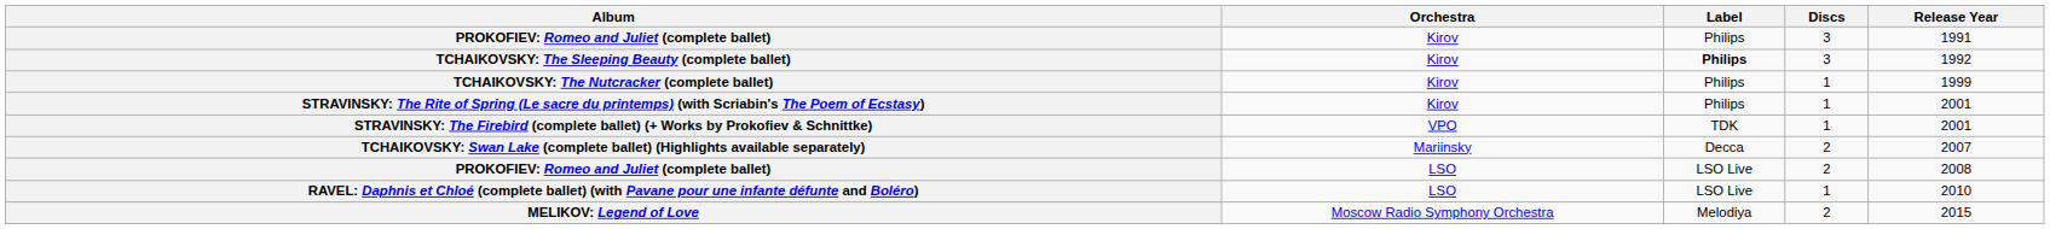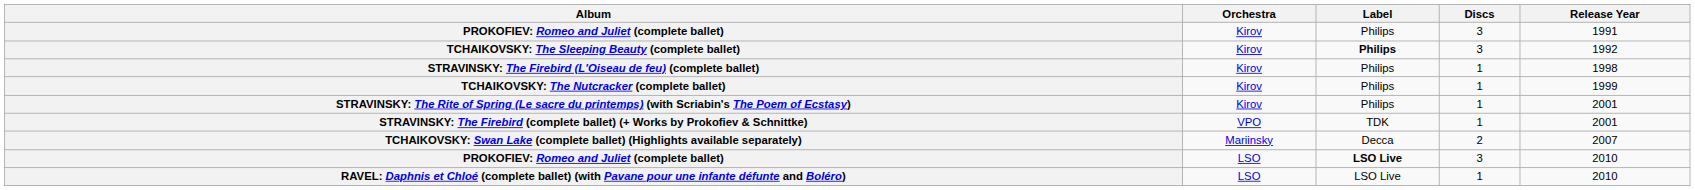 <table class="sortable wikitable" style="font-size: smaller; text-align: center; width: 100%;">
 <tr>
 <th>Album</th>
 <th>Orchestra</th>
 <th>Label</th>
 <th>Discs</th>
 <th>Release Year</th>
 </tr>
 <tr>
 <th>PROKOFIEV: <em><a href='#'>Romeo and Juliet</a></em> (complete ballet)</th>
 <td><a href='#'>Kirov</a></td>
 <td>Philips</td>
 <td>3</td>
 <td>1991</td>
 </tr>
 <tr>
 <th>TCHAIKOVSKY: <em><a href='#'>The Sleeping Beauty</a></em> (complete ballet)</th>
 <td><a href='#'>Kirov</a></td>
 <td><strong>Philips</strong></td>
 <td>3</td>
 <td>1992</td>
+</tr>
+<tr>
+<th>STRAVINSKY: <em><a href='#'>The Firebird (L'Oiseau de feu)</a></em> (complete ballet)</th>
+<td><a href='#'>Kirov</a></td>
+<td>Philips</td>
+<td>1</td>
+<td>1998</td>
 </tr>
 <tr>
 <th>TCHAIKOVSKY: <em><a href='#'>The Nutcracker</a></em> (complete ballet)</th>
 <td><a href='#'>Kirov</a></td>
 <td>Philips</td>
 <td>1</td>
 <td>1999</td>
 </tr>
 <tr>
 <th>STRAVINSKY: <em><a href='#'>The Rite of Spring (Le sacre du printemps)</a></em> (with Scriabin's <em><a href='#'>The Poem of Ecstasy</a></em>)</th>
 <td><a href='#'>Kirov</a></td>
 <td>Philips</td>
 <td>1</td>
 <td>2001</td>
 </tr>
 <tr>
 <th>STRAVINSKY: <em><a href='#'>The Firebird</a></em> (complete ballet) (+ Works by Prokofiev & Schnittke)</th>
 <td><a href='#'>VPO</a></td>
 <td>TDK</td>
 <td>1</td>
 <td>2001</td>
 </tr>
 <tr>
 <th>TCHAIKOVSKY: <em><a href='#'>Swan Lake</a></em> (complete ballet) (Highlights available separately)</th>
 <td><a href='#'>Mariinsky</a></td>
 <td>Decca</td>
 <td>2</td>
 <td>2007</td>
 </tr>
 <tr>
 <th>PROKOFIEV: <em><a href='#'>Romeo and Juliet</a></em> (complete ballet)</th>
 <td><a href='#'>LSO</a></td>
-<td>LSO Live</td>
-<td>2</td>
-<td>2008</td>
+<td><strong>LSO Live</strong></td>
+<td>3</td>
+<td>2010</td>
 </tr>
 <tr>
 <th>RAVEL: <em><a href='#'>Daphnis et Chloé</a></em> (complete ballet) (with <em><a href='#'>Pavane pour une infante défunte</a></em> and <em><a href='#'>Boléro</a></em>)</th>
 <td><a href='#'>LSO</a></td>
 <td>LSO Live</td>
 <td>1</td>
 <td>2010</td>
 </tr>
-<tr>
-<th>MELIKOV: <em><a href='#'>Legend of Love</a></em></th>
-<td><a href='#'>Moscow Radio Symphony Orchestra</a></td>
-<td>Melodiya</td>
-<td>2</td>
-<td>2015</td>
-</tr>
 </table>
